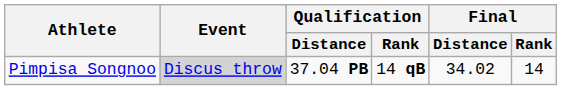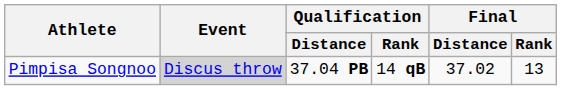 <table class=wikitable style="font-size:90%">
 <tr>
 <th rowspan=2>Athlete</th>
 <th rowspan=2>Event</th>
 <th colspan=2>Qualification</th>
 <th colspan=2>Final</th>
 </tr>
 <tr style="font-size:95%">
 <th>Distance</th>
 <th>Rank</th>
 <th>Distance</th>
 <th>Rank</th>
 </tr>
 <tr align=center>
 <td align=left><a href='#'>Pimpisa Songnoo</a></td>
 <td align=left style="background: lightgrey;"><a href='#'>Discus throw</a></td>
 <td>37.04 <strong>PB</strong></td>
 <td>14 <strong>qB</strong></td>
-<td>34.02</td>
-<td>14</td>
+<td>37.02</td>
+<td>13</td>
 </tr>
 </table>
